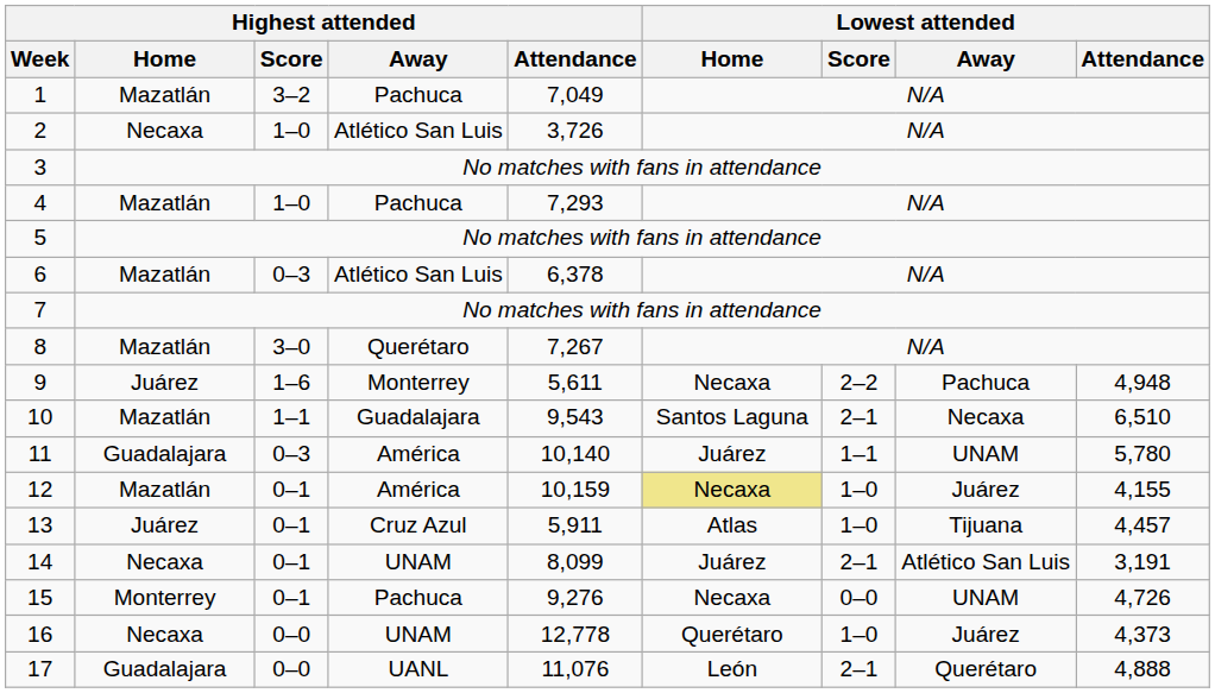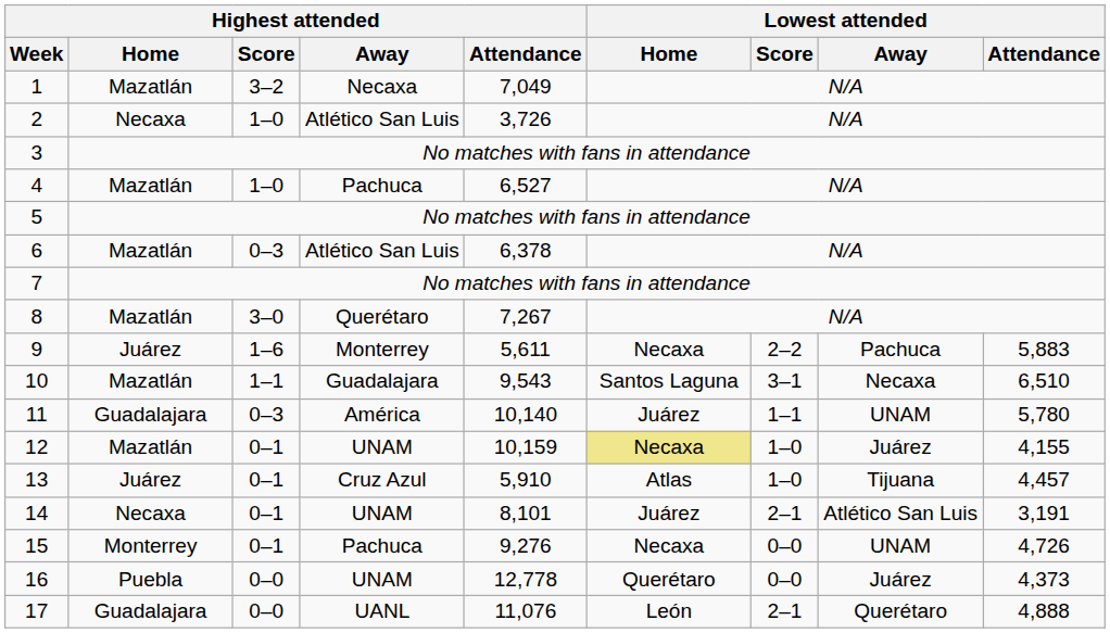 <table class="wikitable" style="text-align:center">
 <tr>
 <th colspan=5>Highest attended</th>
 <th colspan=4>Lowest attended</th>
 </tr>
 <tr>
 <th>Week</th>
 <th class="unsortable" width=120>Home</th>
 <th>Score</th>
 <th class="unsortable" width=120>Away</th>
 <th>Attendance</th>
 <th class="unsortable" width=120>Home</th>
 <th>Score</th>
 <th class="unsortable" width=120>Away</th>
 <th>Attendance</th>
 </tr>
 <tr>
 <td>1</td>
 <td>Mazatlán</td>
 <td>3–2</td>
-<td>Pachuca</td>
+<td>Necaxa</td>
 <td>7,049</td>
 <td colspan="4"><em>N/A</em></td>
 </tr>
 <tr>
 <td>2</td>
 <td>Necaxa</td>
 <td>1–0</td>
 <td>Atlético San Luis</td>
 <td>3,726</td>
 <td colspan="4"><em>N/A</em></td>
 </tr>
 <tr>
 <td>3</td>
 <td colspan="8"><em>No matches with fans in attendance</em></td>
 </tr>
 <tr>
 <td>4</td>
 <td>Mazatlán</td>
 <td>1–0</td>
 <td>Pachuca</td>
-<td>7,293</td>
+<td>6,527</td>
 <td colspan="4"><em>N/A</em></td>
 </tr>
 <tr>
 <td>5</td>
 <td colspan="8"><em>No matches with fans in attendance</em></td>
 </tr>
 <tr>
 <td>6</td>
 <td>Mazatlán</td>
 <td>0–3</td>
 <td>Atlético San Luis</td>
 <td>6,378</td>
 <td colspan="4"><em>N/A</em></td>
 </tr>
 <tr>
 <td>7</td>
 <td colspan="8"><em>No matches with fans in attendance</em></td>
 </tr>
 <tr>
 <td>8</td>
 <td>Mazatlán</td>
 <td>3–0</td>
 <td>Querétaro</td>
 <td>7,267</td>
 <td colspan="4"><em>N/A</em></td>
 </tr>
 <tr>
 <td>9</td>
 <td>Juárez</td>
 <td>1–6</td>
 <td>Monterrey</td>
 <td>5,611</td>
 <td>Necaxa</td>
 <td>2–2</td>
 <td>Pachuca</td>
-<td>4,948</td>
+<td>5,883</td>
 </tr>
 <tr>
 <td>10</td>
 <td>Mazatlán</td>
 <td>1–1</td>
 <td>Guadalajara</td>
 <td>9,543</td>
 <td>Santos Laguna</td>
-<td>2–1</td>
+<td>3–1</td>
 <td>Necaxa</td>
 <td>6,510</td>
 </tr>
 <tr>
 <td>11</td>
 <td>Guadalajara</td>
 <td>0–3</td>
 <td>América</td>
 <td>10,140</td>
 <td>Juárez</td>
 <td>1–1</td>
 <td>UNAM</td>
 <td>5,780</td>
 </tr>
 <tr>
 <td>12</td>
 <td>Mazatlán</td>
 <td>0–1</td>
-<td>América</td>
+<td>UNAM</td>
 <td>10,159</td>
 <td style="background: khaki;">Necaxa</td>
 <td>1–0</td>
 <td>Juárez</td>
 <td>4,155</td>
 </tr>
 <tr>
 <td>13</td>
 <td>Juárez</td>
 <td>0–1</td>
 <td>Cruz Azul</td>
-<td>5,911</td>
+<td>5,910</td>
 <td>Atlas</td>
 <td>1–0</td>
 <td>Tijuana</td>
 <td>4,457</td>
 </tr>
 <tr>
 <td>14</td>
 <td>Necaxa</td>
 <td>0–1</td>
 <td>UNAM</td>
-<td>8,099</td>
+<td>8,101</td>
 <td>Juárez</td>
 <td>2–1</td>
 <td>Atlético San Luis</td>
 <td>3,191</td>
 </tr>
 <tr>
 <td>15</td>
 <td>Monterrey</td>
 <td>0–1</td>
 <td>Pachuca</td>
 <td>9,276</td>
 <td>Necaxa</td>
 <td>0–0</td>
 <td>UNAM</td>
 <td>4,726</td>
 </tr>
 <tr>
 <td>16</td>
-<td>Necaxa</td>
+<td>Puebla</td>
 <td>0–0</td>
 <td>UNAM</td>
 <td>12,778</td>
 <td>Querétaro</td>
-<td>1–0</td>
+<td>0–0</td>
 <td>Juárez</td>
 <td>4,373</td>
 </tr>
 <tr>
 <td>17</td>
 <td>Guadalajara</td>
 <td>0–0</td>
 <td>UANL</td>
 <td>11,076</td>
 <td>León</td>
 <td>2–1</td>
 <td>Querétaro</td>
 <td>4,888</td>
 </tr>
 </table>
